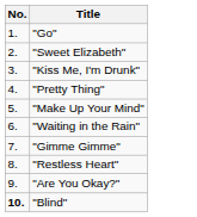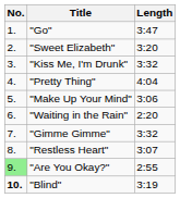 <table class="wikitable">
 <tr>
 <th><strong>No.</strong></th>
 <th><strong>Title</strong></th>
+<th><strong>Length</strong></th>
 </tr>
 <tr>
 <td>1.</td>
 <td>"Go"</td>
+<td>3:47</td>
 </tr>
 <tr>
 <td>2.</td>
 <td>"Sweet Elizabeth"</td>
+<td>3:20</td>
 </tr>
 <tr>
 <td>3.</td>
 <td>"Kiss Me, I'm Drunk"</td>
+<td>3:32</td>
 </tr>
 <tr>
 <td>4.</td>
 <td>"Pretty Thing"</td>
+<td>4:04</td>
 </tr>
 <tr>
 <td>5.</td>
 <td>"Make Up Your Mind"</td>
+<td>3:06</td>
 </tr>
 <tr>
 <td>6.</td>
 <td>"Waiting in the Rain"</td>
+<td>2:20</td>
 </tr>
 <tr>
 <td>7.</td>
 <td>"Gimme Gimme"</td>
+<td>3:32</td>
 </tr>
 <tr>
 <td>8.</td>
 <td>"Restless Heart"</td>
+<td>3:07</td>
 </tr>
 <tr>
-<td>9.</td>
+<td style="background: lightgreen;">9.</td>
 <td>"Are You Okay?"</td>
+<td>2:55</td>
 </tr>
 <tr>
 <td><strong>10.</strong></td>
 <td>"Blind"</td>
+<td>3:19</td>
 </tr>
 </table>
